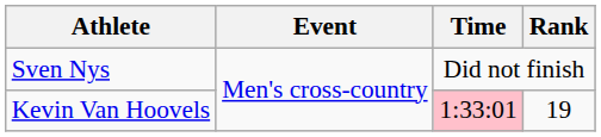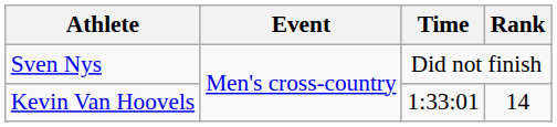 <table class=wikitable style="font-size:90%">
 <tr>
 <th>Athlete</th>
 <th>Event</th>
 <th>Time</th>
 <th>Rank</th>
 </tr>
 <tr align=center>
 <td align=left><a href='#'>Sven Nys</a></td>
 <td align=left rowspan=2><a href='#'>Men's cross-country</a></td>
 <td colspan=2>Did not finish</td>
 </tr>
 <tr align=center>
 <td align=left><a href='#'>Kevin Van Hoovels</a></td>
-<td style="background: pink;">1:33:01</td>
-<td>19</td>
+<td>1:33:01</td>
+<td>14</td>
 </tr>
 </table>
